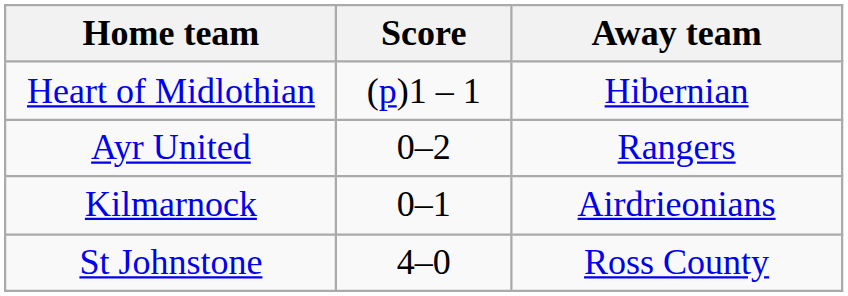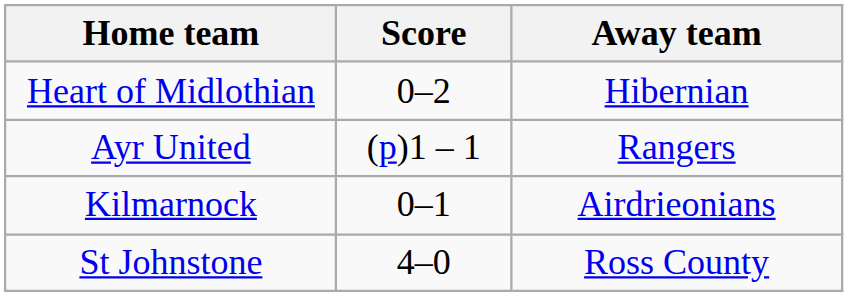 <table class="wikitable" style="text-align: center">
 <tr>
 <th width=140>Home team</th>
 <th width=70>Score</th>
 <th width=140>Away team</th>
 </tr>
 <tr>
 <td><a href='#'>Heart of Midlothian</a></td>
-<td>(<a href='#'>p</a>)1 – 1</td>
+<td>0–2</td>
 <td><a href='#'>Hibernian</a></td>
 </tr>
 <tr>
 <td><a href='#'>Ayr United</a></td>
-<td>0–2</td>
+<td>(<a href='#'>p</a>)1 – 1</td>
 <td><a href='#'>Rangers</a></td>
 </tr>
 <tr>
 <td><a href='#'>Kilmarnock</a></td>
 <td>0–1</td>
 <td><a href='#'>Airdrieonians</a></td>
 </tr>
 <tr>
 <td><a href='#'>St Johnstone</a></td>
 <td>4–0</td>
 <td><a href='#'>Ross County</a></td>
 </tr>
 </table>
